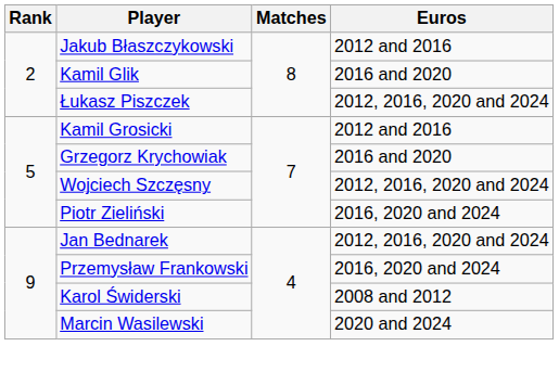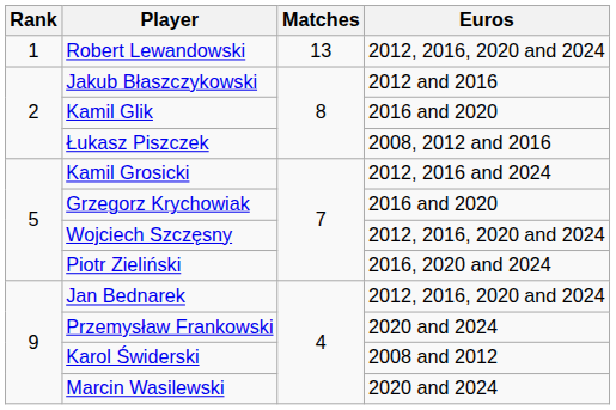 <table class="wikitable" style="text-align: left;">
 <tr>
 <th>Rank</th>
 <th>Player</th>
 <th>Matches</th>
 <th>Euros</th>
+</tr>
+<tr>
+<td align=center>1</td>
+<td><a href='#'>Robert Lewandowski</a></td>
+<td align=center>13</td>
+<td>2012, 2016, 2020 and 2024</td>
 </tr>
 <tr>
 <td rowspan=3 align=center>2</td>
 <td><a href='#'>Jakub Błaszczykowski</a></td>
 <td rowspan=3 align=center>8</td>
 <td>2012 and 2016</td>
 </tr>
 <tr>
 <td><a href='#'>Kamil Glik</a></td>
 <td>2016 and 2020</td>
 </tr>
 <tr>
 <td><a href='#'>Łukasz Piszczek</a></td>
-<td>2012, 2016, 2020 and 2024</td>
+<td>2008, 2012 and 2016</td>
 </tr>
 <tr>
 <td rowspan=4 align=center>5</td>
 <td><a href='#'>Kamil Grosicki</a></td>
 <td rowspan=4 align=center>7</td>
-<td>2012 and 2016</td>
+<td>2012, 2016 and 2024</td>
 </tr>
 <tr>
 <td><a href='#'>Grzegorz Krychowiak</a></td>
 <td>2016 and 2020</td>
 </tr>
 <tr>
 <td><a href='#'>Wojciech Szczęsny</a></td>
 <td>2012, 2016, 2020 and 2024</td>
 </tr>
 <tr>
 <td><a href='#'>Piotr Zieliński</a></td>
 <td>2016, 2020 and 2024</td>
 </tr>
 <tr>
 <td rowspan=4 align=center>9</td>
 <td><a href='#'>Jan Bednarek</a></td>
 <td rowspan=6 align=center>4</td>
 <td>2012, 2016, 2020 and 2024</td>
 </tr>
 <tr>
 <td><a href='#'>Przemysław Frankowski</a></td>
-<td>2016, 2020 and 2024</td>
+<td>2020 and 2024</td>
 </tr>
 <tr>
 <td><a href='#'>Karol Świderski</a></td>
 <td>2008 and 2012</td>
 </tr>
 <tr>
 <td><a href='#'>Marcin Wasilewski</a></td>
 <td>2020 and 2024</td>
 </tr>
 </table>
